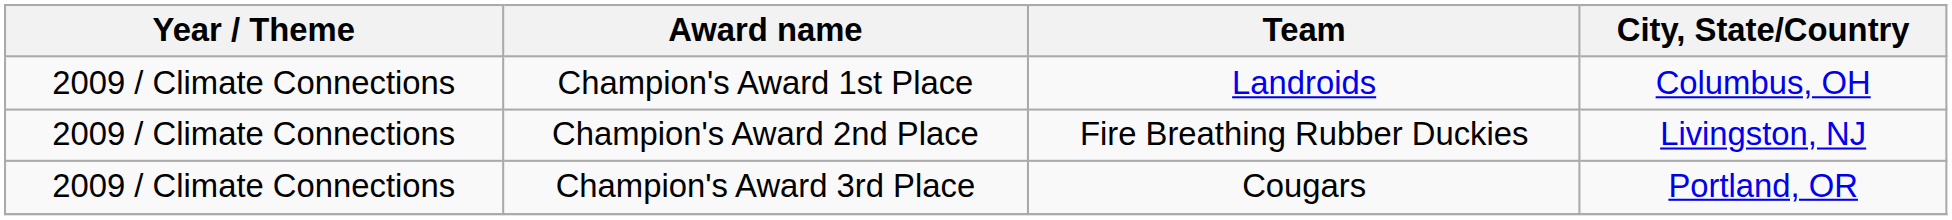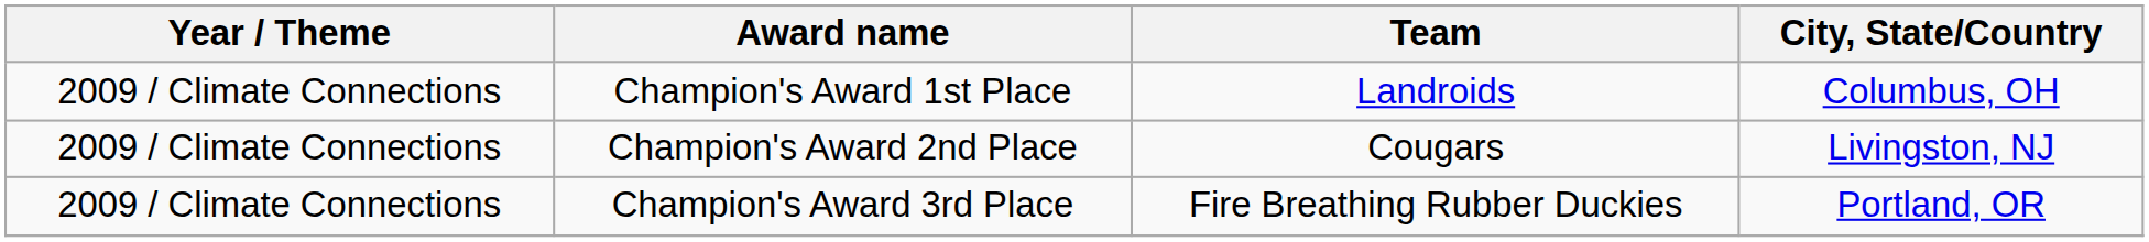 <table class="wikitable" width="75%">
 <tr>
 <th>Year / Theme</th>
 <th>Award name</th>
 <th>Team</th>
 <th>City, State/Country</th>
 </tr>
 <tr>
 <td align="center">2009 / Climate Connections</td>
 <td align="center">Champion's Award 1st Place</td>
 <td align ="center"><a href='#'>Landroids</a></td>
 <td align="center"><a href='#'>Columbus, OH</a></td>
 </tr>
 <tr>
 <td align="center">2009 / Climate Connections</td>
 <td align="center">Champion's Award 2nd Place</td>
-<td align="center">Fire Breathing Rubber Duckies</td>
+<td align="center">Cougars</td>
 <td align="center"><a href='#'>Livingston, NJ</a></td>
 </tr>
 <tr>
 <td align="center">2009 / Climate Connections</td>
 <td align="center">Champion's Award 3rd Place</td>
-<td align="center">Cougars</td>
+<td align="center">Fire Breathing Rubber Duckies</td>
 <td align="center"><a href='#'>Portland, OR</a></td>
 </tr>
 <tr>
 </tr>
 </table>
